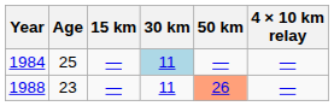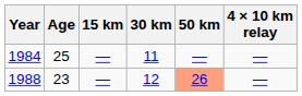 <table class="wikitable" style="text-align: center;">
 <tr>
 <th scope="col">Year</th>
 <th scope="col">Age</th>
 <th scope="col">15 km</th>
 <th scope="col">30 km</th>
 <th scope="col">50 km</th>
 <th scope="col">4 × 10 km<br>relay</th>
 </tr>
 <tr>
 <td><a href='#'>1984</a></td>
 <td>25</td>
 <td><a href='#'>—</a></td>
-<td style="background: lightblue;"><a href='#'>11</a></td>
+<td><a href='#'>11</a></td>
 <td><a href='#'>—</a></td>
 <td><a href='#'>—</a></td>
 </tr>
 <tr>
 <td><a href='#'>1988</a></td>
 <td>23</td>
 <td><a href='#'>—</a></td>
-<td><a href='#'>11</a></td>
+<td><a href='#'>12</a></td>
 <td style="background: lightsalmon;"><a href='#'>26</a></td>
 <td><a href='#'>—</a></td>
 </tr>
 </table>
